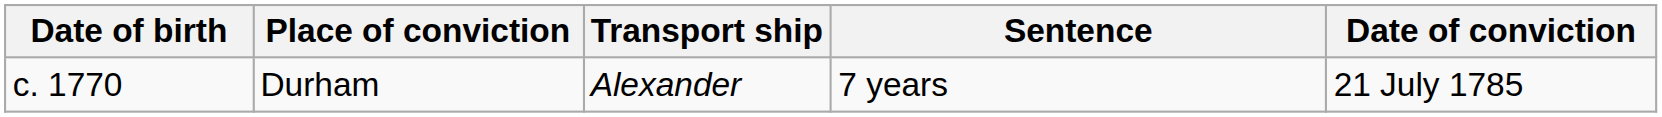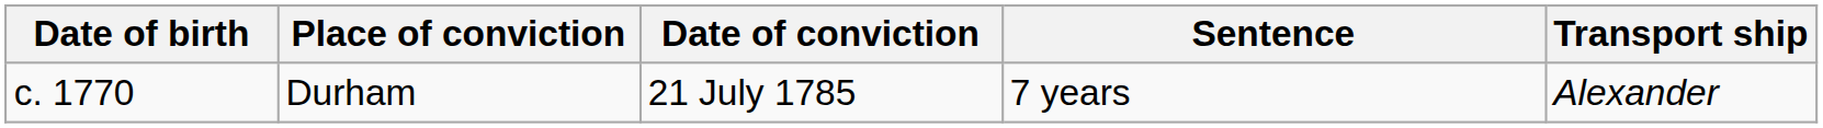 <table class="wikitable sortable plainrowheaders" style="width=1024px;">
 <tr>
 <th style="width: 15%;">Date of birth</th>
 <th style="width: 20%;">Place of conviction</th>
+<th style="width: 20%;">Date of conviction</th>
+<th style="width: 30%;">Sentence</th>
 <th style="width: 15%;">Transport ship</th>
-<th style="width: 30%;">Sentence</th>
-<th style="width: 20%;">Date of conviction</th>
 </tr>
 <tr>
 <td>c. 1770</td>
 <td>Durham</td>
+<td>21 July 1785</td>
+<td>7 years</td>
 <td><em>Alexander</em></td>
-<td>7 years</td>
-<td>21 July 1785</td>
 </tr>
 </table>
